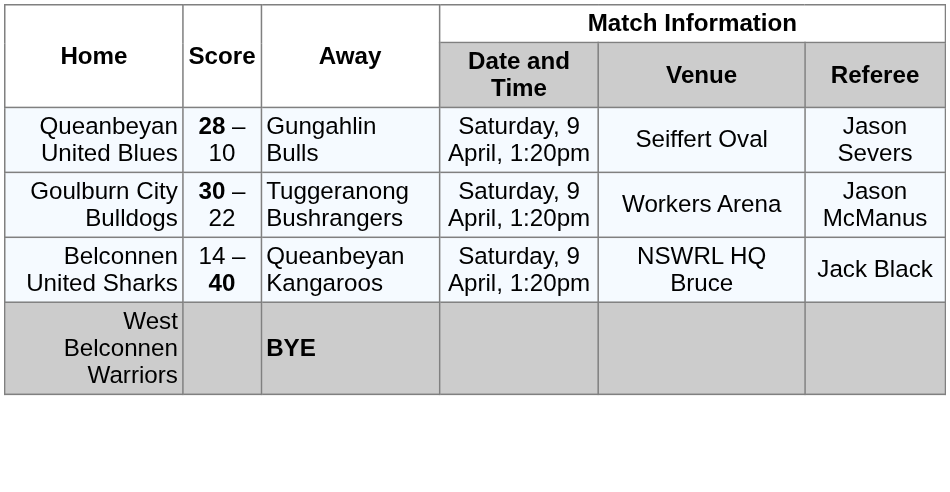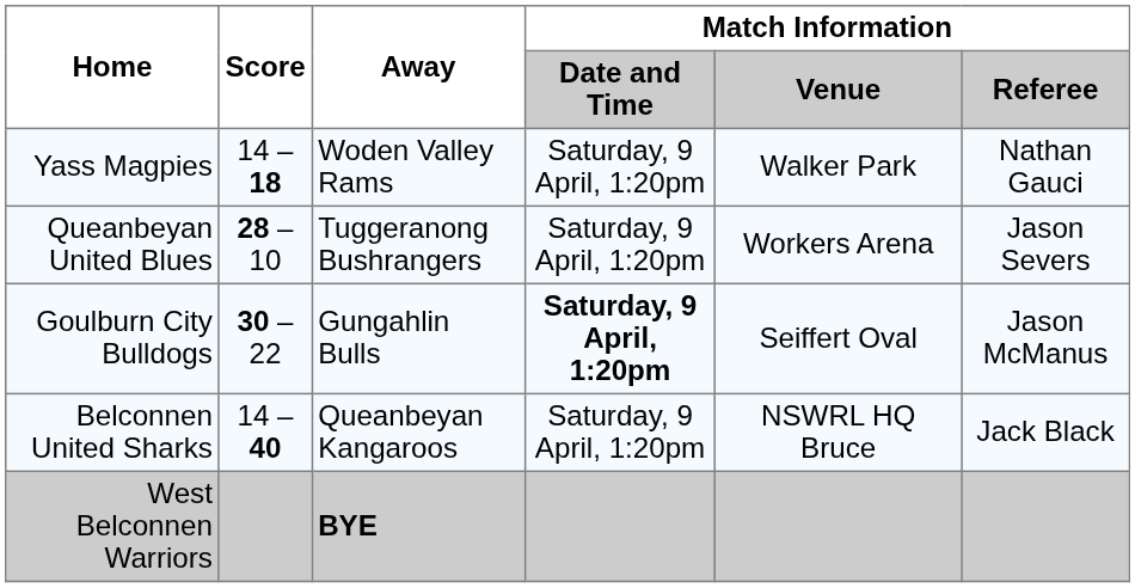 <table border="1" cellpadding="3" cellspacing="0" width="100%" style="border-collapse:collapse;  text-align:center;">
 <tr>
 <th rowspan="2" width="19%">Home</th>
 <th rowspan="2" width="8%">Score</th>
 <th rowspan="2" width="19%">Away</th>
 <th colspan="3">Match Information</th>
 </tr>
 <tr style="background:#CCCCCC">
 <th width="17%">Date and Time</th>
 <th width="22%">Venue</th>
 <th width="50%">Referee</th>
 </tr>
 <tr style="text-align:center; background:#f5faff;">
+<td align="right">Yass Magpies </td>
+<td>14 – <strong>18</strong></td>
+<td align="left"> Woden Valley Rams</td>
+<td>Saturday, 9 April, 1:20pm</td>
+<td>Walker Park</td>
+<td>Nathan Gauci</td>
+</tr>
+<tr style="text-align:center; background:#f5faff;">
 <td align="right">Queanbeyan United Blues </td>
 <td><strong>28</strong> – 10</td>
-<td align="left"> Gungahlin Bulls</td>
+<td align="left"> Tuggeranong Bushrangers</td>
 <td>Saturday, 9 April, 1:20pm</td>
-<td>Seiffert Oval</td>
+<td>Workers Arena</td>
 <td>Jason Severs</td>
 </tr>
 <tr style="text-align:center; background:#f5faff;">
 <td align="right">Goulburn City Bulldogs </td>
 <td><strong>30</strong> – 22</td>
-<td align="left"> Tuggeranong Bushrangers</td>
-<td>Saturday, 9 April, 1:20pm</td>
-<td>Workers Arena</td>
+<td align="left"> Gungahlin Bulls</td>
+<td><strong>Saturday, 9 April, 1:20pm</strong></td>
+<td>Seiffert Oval</td>
 <td>Jason McManus</td>
 </tr>
 <tr style="text-align:center; background:#f5faff;">
 <td align="right">Belconnen United Sharks </td>
 <td>14 – <strong>40</strong></td>
 <td align="left"> Queanbeyan Kangaroos</td>
 <td>Saturday, 9 April, 1:20pm</td>
 <td>NSWRL HQ Bruce</td>
 <td>Jack Black</td>
 </tr>
 <tr style="text-align:center; background:#CCCCCC;">
 <td align="right">West Belconnen Warriors </td>
 <td></td>
 <td align="left"><strong>BYE</strong></td>
 <td></td>
 <td></td>
 <td></td>
 </tr>
 </table>
